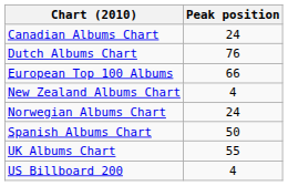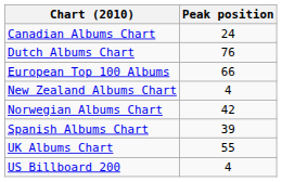 <table class="wikitable">
 <tr>
 <th>Chart (2010)</th>
 <th>Peak position</th>
 </tr>
 <tr>
 <td><a href='#'>Canadian Albums Chart</a></td>
 <td style="text-align:center;">24</td>
 </tr>
 <tr>
 <td><a href='#'>Dutch Albums Chart</a></td>
 <td style="text-align:center;">76</td>
 </tr>
 <tr>
 <td><a href='#'>European Top 100 Albums</a></td>
 <td style="text-align:center;">66</td>
 </tr>
 <tr>
 <td><a href='#'>New Zealand Albums Chart</a></td>
 <td style="text-align:center;">4</td>
 </tr>
 <tr>
 <td><a href='#'>Norwegian Albums Chart</a></td>
-<td style="text-align:center;">24</td>
+<td style="text-align:center;">42</td>
 </tr>
 <tr>
 <td><a href='#'>Spanish Albums Chart</a></td>
-<td style="text-align:center;">50</td>
+<td style="text-align:center;">39</td>
 </tr>
 <tr>
 <td><a href='#'>UK Albums Chart</a></td>
 <td style="text-align:center;">55</td>
 </tr>
 <tr>
 <td><a href='#'>US Billboard 200</a></td>
 <td style="text-align:center;">4</td>
 </tr>
 </table>
